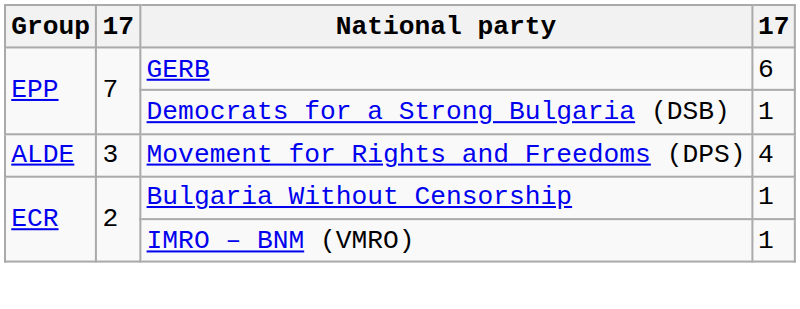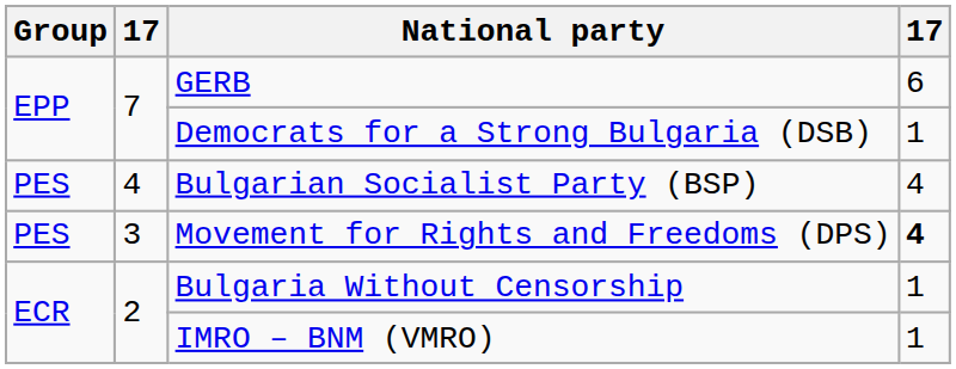 <table class="wikitable" style="text-align:left;">
 <tr>
 <th>Group</th>
 <th>17</th>
 <th>National party</th>
 <th>17</th>
 </tr>
 <tr>
 <td rowspan=2><a href='#'>EPP</a></td>
 <td rowspan=2>7</td>
 <td><a href='#'>GERB</a></td>
 <td>6</td>
 </tr>
 <tr>
 <td><a href='#'>Democrats for a Strong Bulgaria</a> (DSB)</td>
 <td>1</td>
 </tr>
 <tr>
-<td><a href='#'>ALDE</a></td>
+<td><a href='#'>PES</a></td>
+<td>4</td>
+<td><a href='#'>Bulgarian Socialist Party</a> (BSP)</td>
+<td>4</td>
+</tr>
+<tr>
+<td><a href='#'>PES</a></td>
 <td>3</td>
 <td><a href='#'>Movement for Rights and Freedoms</a> (DPS)</td>
-<td>4</td>
+<td><strong>4</strong></td>
 </tr>
 <tr>
 <td rowspan=2><a href='#'>ECR</a></td>
 <td rowspan=2>2</td>
 <td><a href='#'>Bulgaria Without Censorship</a></td>
 <td>1</td>
 </tr>
 <tr>
 <td><a href='#'>IMRO – BNM</a> (VMRO)</td>
 <td>1</td>
 </tr>
 </table>
